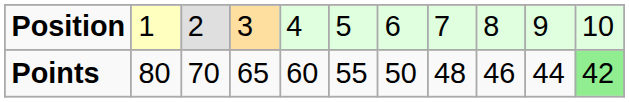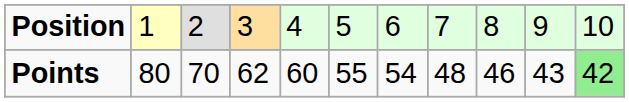 <table class="wikitable">
 <tr>
 <td><strong>Position</strong></td>
 <td width=20 bgcolor="#ffffbf">1</td>
 <td width=20 bgcolor="#dfdfdf">2</td>
 <td width=20 bgcolor="#ffdf9f">3</td>
 <td width=20 bgcolor="#dfffdf">4</td>
 <td width=20 bgcolor="#dfffdf">5</td>
 <td width=20 bgcolor="#dfffdf">6</td>
 <td width=20 bgcolor="#dfffdf">7</td>
 <td width=20 bgcolor="#dfffdf">8</td>
 <td width=20 bgcolor="#dfffdf">9</td>
 <td width=20 bgcolor="#dfffdf">10</td>
 </tr>
 <tr>
 <td><strong>Points</strong></td>
 <td>80</td>
 <td>70</td>
-<td>65</td>
+<td>62</td>
 <td>60</td>
 <td>55</td>
-<td>50</td>
+<td>54</td>
 <td>48</td>
 <td>46</td>
-<td>44</td>
+<td>43</td>
 <td style="background: lightgreen;">42</td>
 </tr>
 </table>
